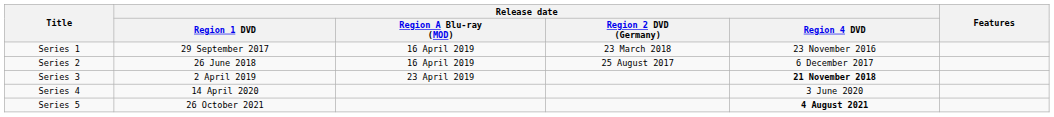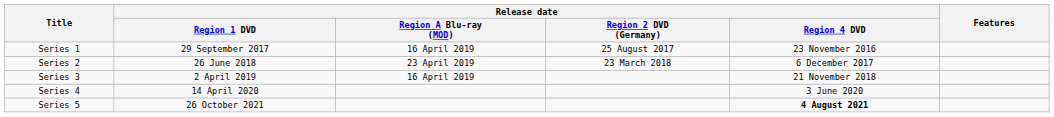 <table class="wikitable" style=width:100%;text-align:center>
 <tr>
 <th rowspan=2>Title</th>
 <th colspan=4>Release date</th>
 <th rowspan=2>Features</th>
 </tr>
 <tr>
 <th><a href='#'>Region 1</a> DVD</th>
 <th><a href='#'>Region A</a> Blu-ray<br> (<a href='#'>MOD</a>)</th>
 <th><a href='#'>Region 2</a> DVD<br>(Germany)</th>
 <th><a href='#'>Region 4</a> DVD</th>
 </tr>
 <tr>
 <td>Series 1</td>
 <td>29 September 2017</td>
 <td>16 April 2019</td>
-<td>23 March 2018</td>
+<td>25 August 2017</td>
 <td>23 November 2016</td>
 <td><br></td>
 </tr>
 <tr>
 <td>Series 2</td>
 <td>26 June 2018</td>
-<td>16 April 2019</td>
-<td>25 August 2017</td>
+<td>23 April 2019</td>
+<td>23 March 2018</td>
 <td>6 December 2017</td>
 <td><br></td>
 </tr>
 <tr>
 <td>Series 3</td>
 <td>2 April 2019</td>
-<td>23 April 2019</td>
+<td>16 April 2019</td>
 <td></td>
-<td><strong>21 November 2018</strong></td>
+<td>21 November 2018</td>
 <td></td>
 </tr>
 <tr>
 <td>Series 4</td>
 <td>14 April 2020</td>
 <td></td>
 <td></td>
 <td>3 June 2020</td>
 <td><br></td>
 </tr>
 <tr>
 <td>Series 5</td>
 <td>26 October 2021</td>
 <td></td>
 <td></td>
 <td><strong>4 August 2021</strong></td>
 <td><br></td>
 </tr>
 </table>
